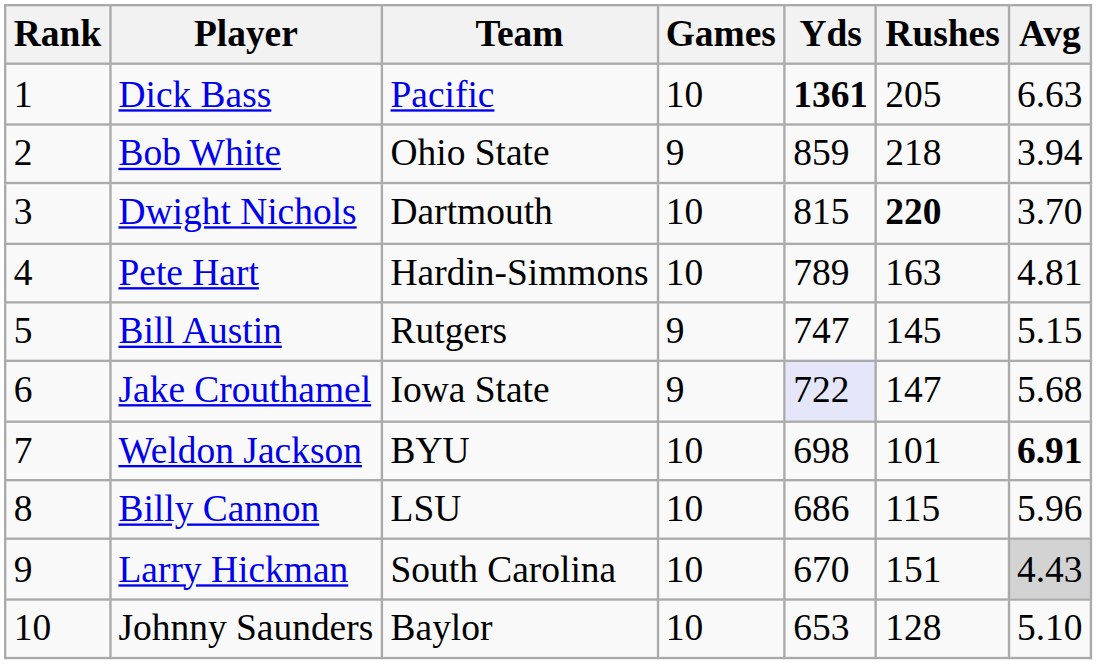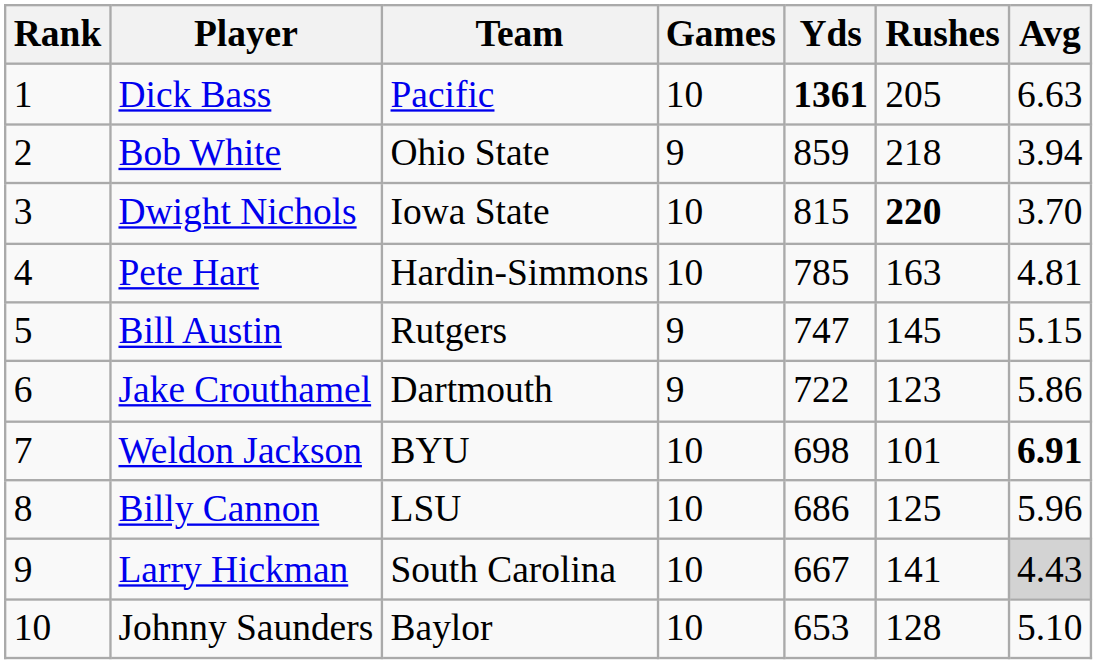 <table class="wikitable sortable">
 <tr>
 <th>Rank</th>
 <th>Player</th>
 <th>Team</th>
 <th>Games</th>
 <th>Yds</th>
 <th>Rushes</th>
 <th>Avg</th>
 </tr>
 <tr>
 <td>1</td>
 <td><a href='#'>Dick Bass</a></td>
 <td><a href='#'>Pacific</a></td>
 <td>10</td>
 <td><strong>1361</strong></td>
 <td>205</td>
 <td>6.63</td>
 </tr>
 <tr>
 <td>2</td>
 <td><a href='#'>Bob White</a></td>
 <td>Ohio State</td>
 <td>9</td>
 <td>859</td>
 <td>218</td>
 <td>3.94</td>
 </tr>
 <tr>
 <td>3</td>
 <td><a href='#'>Dwight Nichols</a></td>
-<td>Dartmouth</td>
+<td>Iowa State</td>
 <td>10</td>
 <td>815</td>
 <td><strong>220</strong></td>
 <td>3.70</td>
 </tr>
 <tr>
 <td>4</td>
 <td><a href='#'>Pete Hart</a></td>
 <td>Hardin-Simmons</td>
 <td>10</td>
-<td>789</td>
+<td>785</td>
 <td>163</td>
 <td>4.81</td>
 </tr>
 <tr>
 <td>5</td>
 <td><a href='#'>Bill Austin</a></td>
 <td>Rutgers</td>
 <td>9</td>
 <td>747</td>
 <td>145</td>
 <td>5.15</td>
 </tr>
 <tr>
 <td>6</td>
 <td><a href='#'>Jake Crouthamel</a></td>
-<td>Iowa State</td>
+<td>Dartmouth</td>
 <td>9</td>
-<td style="background: lavender;">722</td>
-<td>147</td>
-<td>5.68</td>
+<td>722</td>
+<td>123</td>
+<td>5.86</td>
 </tr>
 <tr>
 <td>7</td>
 <td><a href='#'>Weldon Jackson</a></td>
 <td>BYU</td>
 <td>10</td>
 <td>698</td>
 <td>101</td>
 <td><strong>6.91</strong></td>
 </tr>
 <tr>
 <td>8</td>
 <td><a href='#'>Billy Cannon</a></td>
 <td>LSU</td>
 <td>10</td>
 <td>686</td>
-<td>115</td>
+<td>125</td>
 <td>5.96</td>
 </tr>
 <tr>
 <td>9</td>
 <td><a href='#'>Larry Hickman</a></td>
 <td>South Carolina</td>
 <td>10</td>
-<td>670</td>
-<td>151</td>
+<td>667</td>
+<td>141</td>
 <td style="background: lightgrey;">4.43</td>
 </tr>
 <tr>
 <td>10</td>
 <td>Johnny Saunders</td>
 <td>Baylor</td>
 <td>10</td>
 <td>653</td>
 <td>128</td>
 <td>5.10</td>
 </tr>
 </table>
